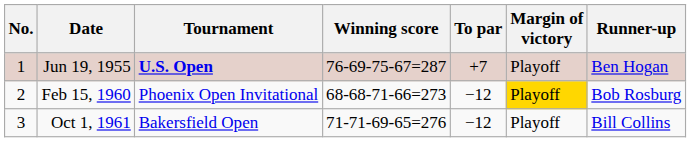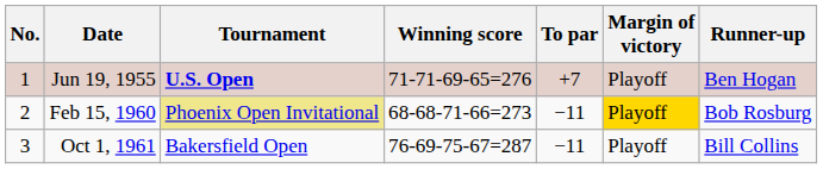 <table class="wikitable" style="font-size:95%;">
 <tr>
 <th>No.</th>
 <th>Date</th>
 <th>Tournament</th>
 <th>Winning score</th>
 <th>To par</th>
 <th>Margin of<br>victory</th>
 <th>Runner-up</th>
 </tr>
 <tr style="background:#e5d1cb;">
 <td align=center>1</td>
 <td align=right>Jun 19, 1955</td>
 <td><strong><a href='#'>U.S. Open</a></strong></td>
-<td align=right>76-69-75-67=287</td>
+<td align=right>71-71-69-65=276</td>
 <td align=center>+7</td>
 <td>Playoff</td>
 <td> <a href='#'>Ben Hogan</a></td>
 </tr>
 <tr>
 <td align=center>2</td>
 <td align=right>Feb 15, <a href='#'>1960</a></td>
-<td><a href='#'>Phoenix Open Invitational</a></td>
+<td style="background: khaki;"><a href='#'>Phoenix Open Invitational</a></td>
 <td align=right>68-68-71-66=273</td>
-<td align=center>−12</td>
+<td align=center>−11</td>
 <td style="background: gold;">Playoff</td>
 <td> <a href='#'>Bob Rosburg</a></td>
 </tr>
 <tr>
 <td align=center>3</td>
 <td align=right>Oct 1, <a href='#'>1961</a></td>
 <td><a href='#'>Bakersfield Open</a></td>
-<td align=right>71-71-69-65=276</td>
-<td align=center>−12</td>
+<td align=right>76-69-75-67=287</td>
+<td align=center>−11</td>
 <td>Playoff</td>
 <td> <a href='#'>Bill Collins</a></td>
 </tr>
 </table>
